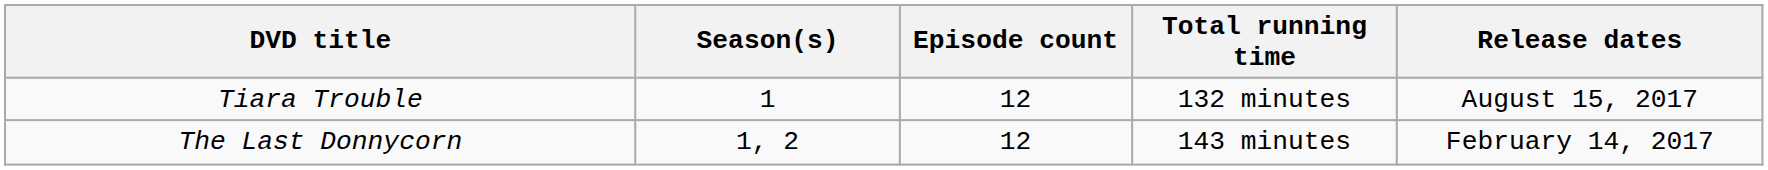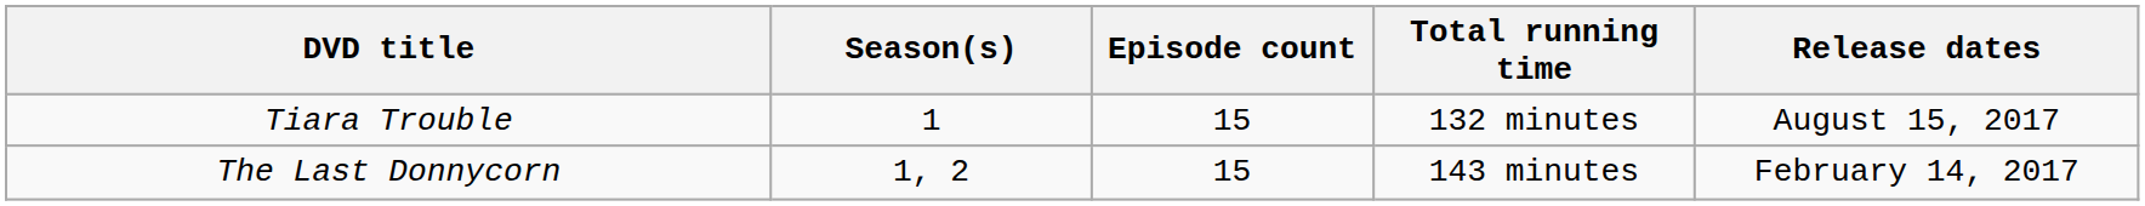 <table class="wikitable sortable" style="text-align:center">
 <tr>
 <th style="width:19%;">DVD title</th>
 <th style="width:7%;">Season(s)</th>
 <th style="width:7%;">Episode count</th>
 <th style="width:8%;">Total running time</th>
 <th style="width:11%;">Release dates</th>
 </tr>
 <tr>
 <td><em>Tiara Trouble</em></td>
 <td>1</td>
-<td>12</td>
+<td>15</td>
 <td>132 minutes</td>
 <td>August 15, 2017</td>
 </tr>
 <tr>
 <td><em>The Last Donnycorn</em></td>
 <td>1, 2</td>
-<td>12</td>
+<td>15</td>
 <td>143 minutes</td>
 <td>February 14, 2017</td>
 </tr>
 </table>
